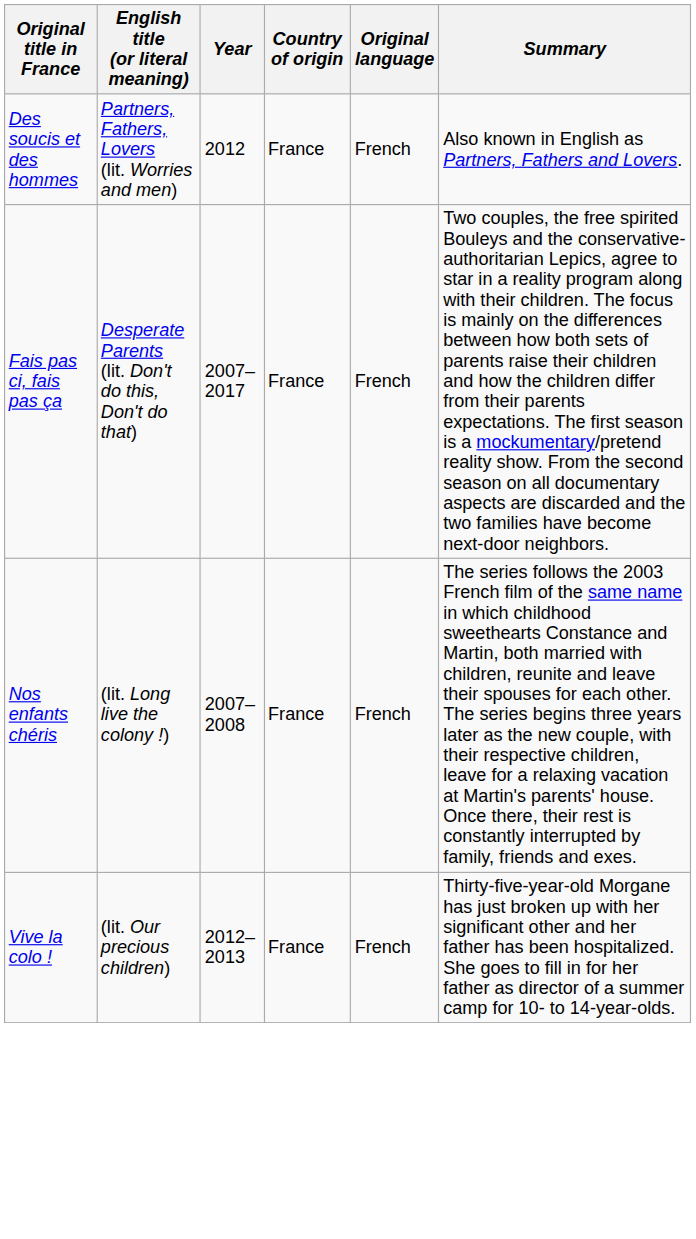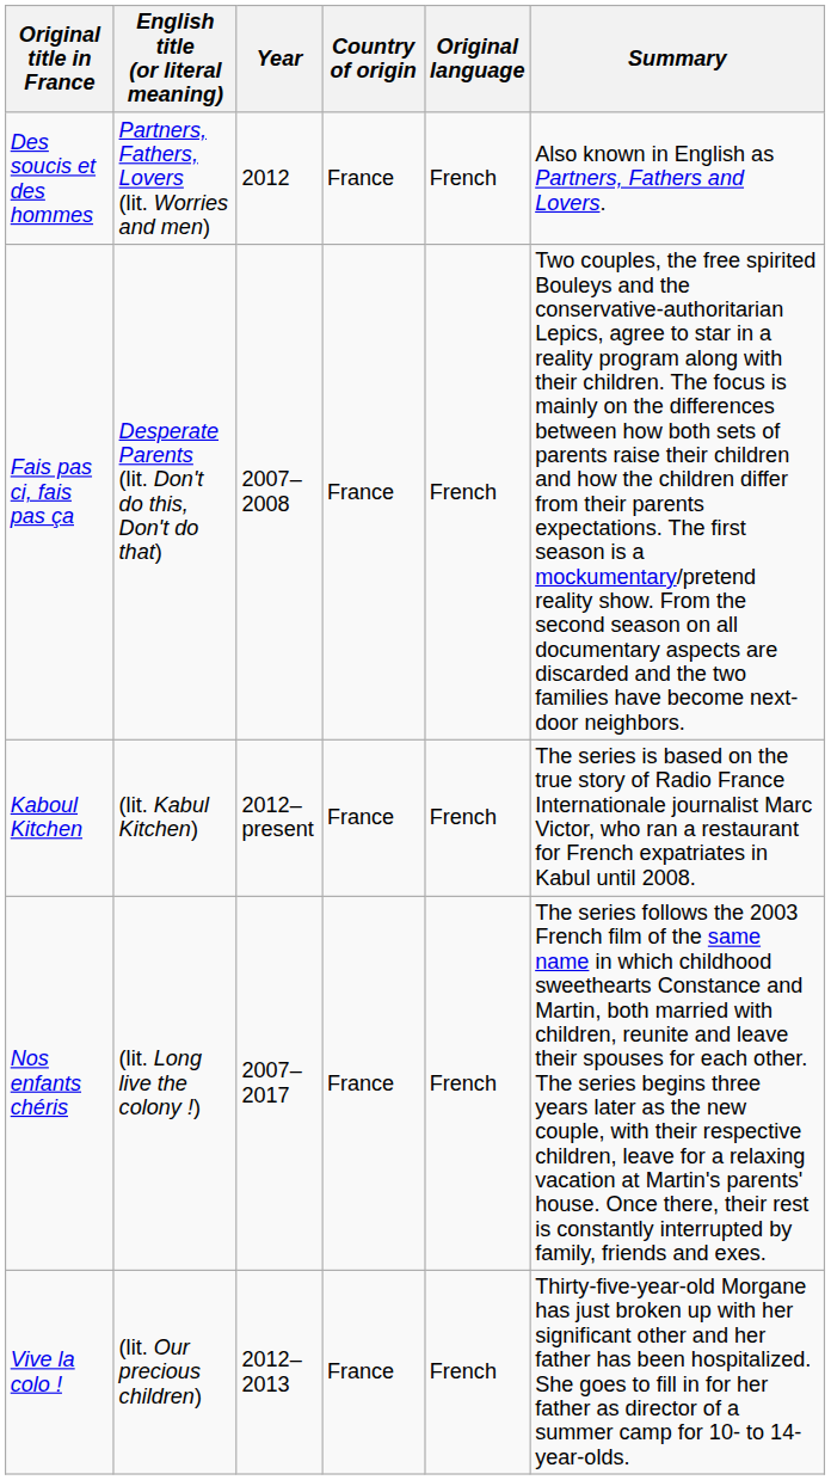 <table class="wikitable">
 <tr>
 <th style="width:140px;"><em>Original title in France</em></th>
 <th style="width:140px;"><em>English title<br>(or literal meaning)</em></th>
 <th style="width:70px;"><em>Year</em></th>
 <th style="width:110px;"><em>Country of origin</em></th>
 <th style="width:75px;"><em>Original language</em></th>
 <th style="width:480px;"><em>Summary</em></th>
 </tr>
 <tr>
 <td><em><a href='#'>Des soucis et des hommes</a></em></td>
 <td><em><a href='#'>Partners, Fathers, Lovers </a></em><br>(lit. <em>Worries and men</em>)</td>
 <td>2012</td>
 <td>France</td>
 <td>French</td>
 <td>Also known in English as <em><a href='#'>Partners, Fathers and Lovers</a></em>.</td>
 </tr>
 <tr>
 <td><em><a href='#'>Fais pas ci, fais pas ça</a></em></td>
 <td><em><a href='#'>Desperate Parents</a></em><br>(lit. <em>Don't do this, Don't do that</em>)</td>
-<td>2007–2017</td>
+<td>2007–2008</td>
 <td>France</td>
 <td>French</td>
 <td>Two couples, the free spirited Bouleys and the conservative-authoritarian Lepics, agree to star in a reality program along with their children. The focus is mainly on the differences between how both sets of parents raise their children and how the children differ from their parents expectations. The first season is a <a href='#'>mockumentary</a>/pretend reality show. From the second season on all documentary aspects are discarded and the two families have become next-door neighbors.</td>
 </tr>
 <tr>
+<td><em><a href='#'>Kaboul Kitchen</a></em></td>
+<td>(lit. <em>Kabul Kitchen</em>)</td>
+<td>2012–present</td>
+<td>France</td>
+<td>French</td>
+<td>The series is based on the true story of Radio France Internationale journalist Marc Victor, who ran a restaurant for French expatriates in Kabul until 2008.</td>
+</tr>
+<tr>
 <td><em><a href='#'>Nos enfants chéris</a></em></td>
 <td>(lit. <em>Long live the colony !</em>)</td>
-<td>2007–2008</td>
+<td>2007–2017</td>
 <td>France</td>
 <td>French</td>
 <td>The series follows the 2003 French film of the <a href='#'>same name</a> in which childhood sweethearts Constance and Martin, both married with children, reunite and leave their spouses for each other. The series begins three years later as the new couple, with their respective children, leave for a relaxing vacation at Martin's parents' house. Once there, their rest is constantly interrupted by family, friends and exes.</td>
 </tr>
 <tr>
 <td><em><a href='#'>Vive la colo !</a></em></td>
 <td>(lit. <em>Our precious children</em>)</td>
 <td>2012–2013</td>
 <td>France</td>
 <td>French</td>
 <td>Thirty-five-year-old Morgane has just broken up with her significant other and her father has been hospitalized. She goes to fill in for her father as director of a summer camp for 10- to 14-year-olds.</td>
 </tr>
 </table>
